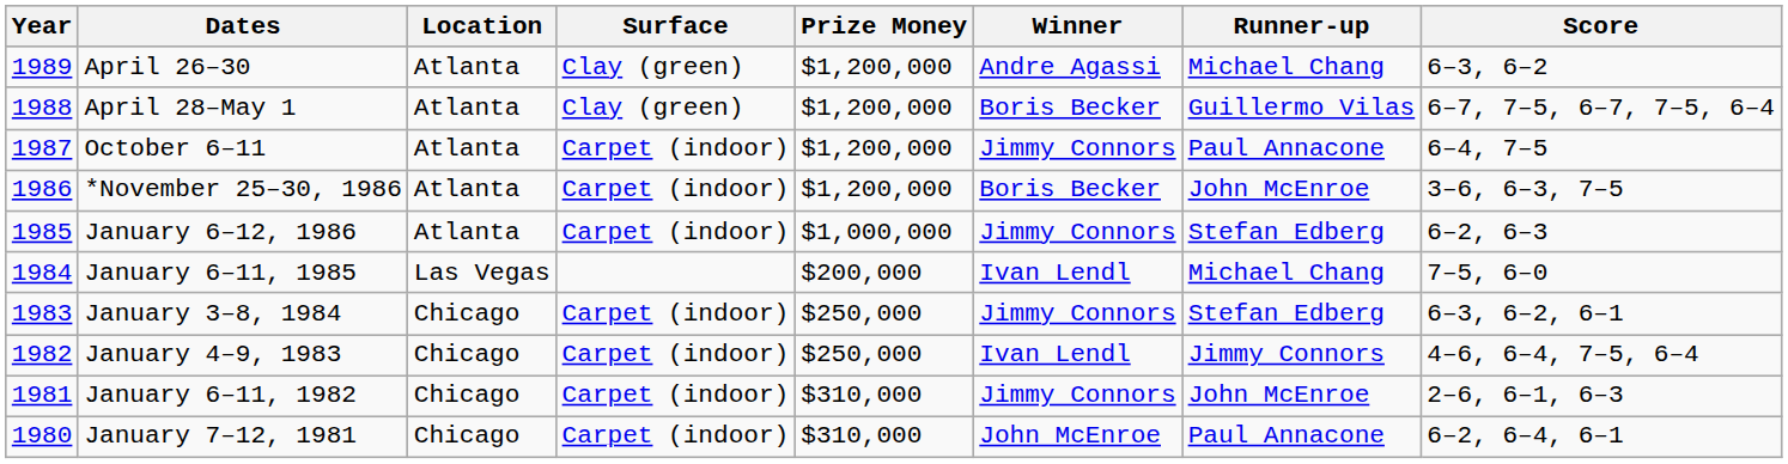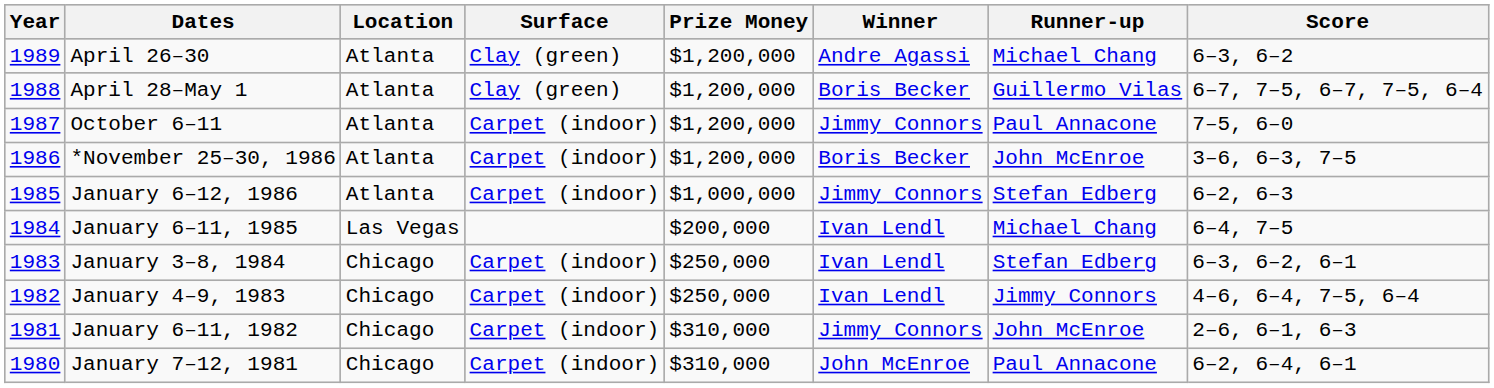 <table class="wikitable">
 <tr>
 <th>Year</th>
 <th>Dates</th>
 <th>Location</th>
 <th>Surface</th>
 <th>Prize Money</th>
 <th>Winner</th>
 <th>Runner-up</th>
 <th>Score</th>
 </tr>
 <tr>
 <td><a href='#'>1989</a></td>
 <td>April 26–30</td>
 <td>Atlanta</td>
 <td><a href='#'>Clay</a> (green)</td>
 <td>$1,200,000</td>
 <td> <a href='#'>Andre Agassi</a></td>
 <td> <a href='#'>Michael Chang</a></td>
 <td>6–3, 6–2</td>
 </tr>
 <tr>
 <td><a href='#'>1988</a></td>
 <td>April 28–May 1</td>
 <td>Atlanta</td>
 <td><a href='#'>Clay</a> (green)</td>
 <td>$1,200,000</td>
 <td> <a href='#'>Boris Becker</a></td>
 <td> <a href='#'>Guillermo Vilas</a></td>
 <td>6–7, 7–5, 6–7, 7–5, 6–4</td>
 </tr>
 <tr>
 <td><a href='#'>1987</a></td>
 <td>October 6–11</td>
 <td>Atlanta</td>
 <td><a href='#'>Carpet</a> (indoor)</td>
 <td>$1,200,000</td>
 <td> <a href='#'>Jimmy Connors</a></td>
 <td> <a href='#'>Paul Annacone</a></td>
-<td>6–4, 7–5</td>
+<td>7–5, 6–0</td>
 </tr>
 <tr>
 <td><a href='#'>1986</a></td>
 <td>*November 25–30, 1986</td>
 <td>Atlanta</td>
 <td><a href='#'>Carpet</a> (indoor)</td>
 <td>$1,200,000</td>
 <td> <a href='#'>Boris Becker</a></td>
 <td> <a href='#'>John McEnroe</a></td>
 <td>3–6, 6–3, 7–5</td>
 </tr>
 <tr>
 <td><a href='#'>1985</a></td>
 <td>January 6–12, 1986</td>
 <td>Atlanta</td>
 <td><a href='#'>Carpet</a> (indoor)</td>
 <td>$1,000,000</td>
 <td> <a href='#'>Jimmy Connors</a></td>
 <td> <a href='#'>Stefan Edberg</a></td>
 <td>6–2, 6–3</td>
 </tr>
 <tr>
 <td><a href='#'>1984</a></td>
 <td>January 6–11, 1985</td>
 <td>Las Vegas</td>
 <td></td>
 <td>$200,000</td>
 <td> <a href='#'>Ivan Lendl</a></td>
 <td> <a href='#'>Michael Chang</a></td>
-<td>7–5, 6–0</td>
+<td>6–4, 7–5</td>
 </tr>
 <tr>
 <td><a href='#'>1983</a></td>
 <td>January 3–8, 1984</td>
 <td>Chicago</td>
 <td><a href='#'>Carpet</a> (indoor)</td>
 <td>$250,000</td>
-<td> <a href='#'>Jimmy Connors</a></td>
+<td> <a href='#'>Ivan Lendl</a></td>
 <td> <a href='#'>Stefan Edberg</a></td>
 <td>6–3, 6–2, 6–1</td>
 </tr>
 <tr>
 <td><a href='#'>1982</a></td>
 <td>January 4–9, 1983</td>
 <td>Chicago</td>
 <td><a href='#'>Carpet</a> (indoor)</td>
 <td>$250,000</td>
 <td> <a href='#'>Ivan Lendl</a></td>
 <td> <a href='#'>Jimmy Connors</a></td>
 <td>4–6, 6–4, 7–5, 6–4</td>
 </tr>
 <tr>
 <td><a href='#'>1981</a></td>
 <td>January 6–11, 1982</td>
 <td>Chicago</td>
 <td><a href='#'>Carpet</a> (indoor)</td>
 <td>$310,000</td>
 <td> <a href='#'>Jimmy Connors</a></td>
 <td> <a href='#'>John McEnroe</a></td>
 <td>2–6, 6–1, 6–3</td>
 </tr>
 <tr>
 <td><a href='#'>1980</a></td>
 <td>January 7–12, 1981</td>
 <td>Chicago</td>
 <td><a href='#'>Carpet</a> (indoor)</td>
 <td>$310,000</td>
 <td> <a href='#'>John McEnroe</a></td>
 <td> <a href='#'>Paul Annacone</a></td>
 <td>6–2, 6–4, 6–1</td>
 </tr>
 </table>
